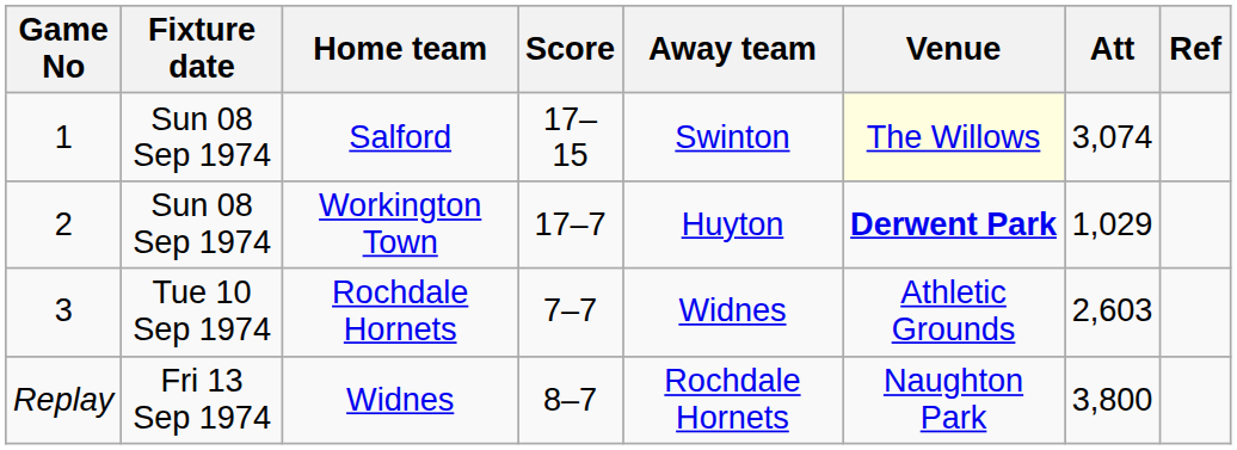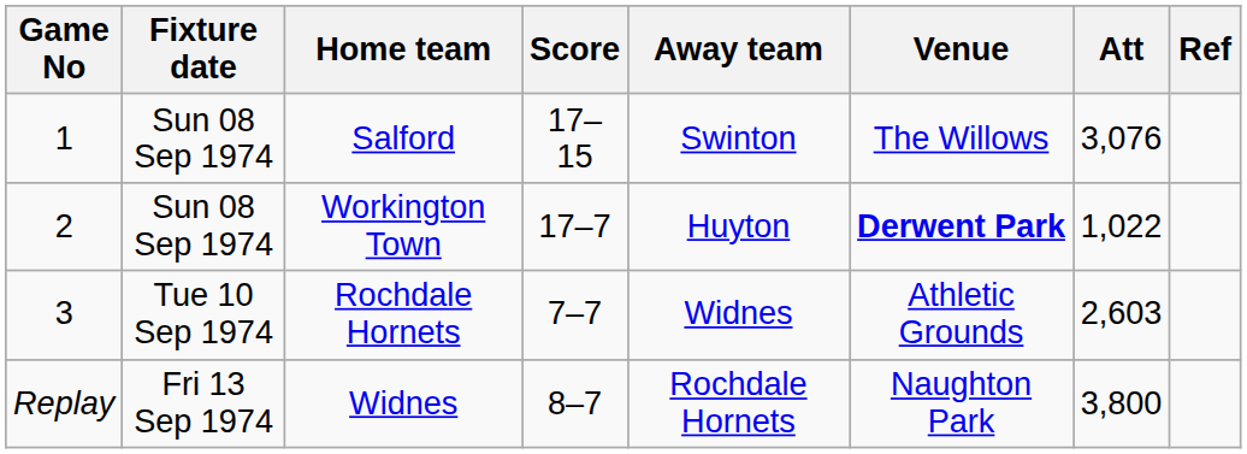 <table class="wikitable" style="text-align:center;">
 <tr>
 <th width=20 abbr="No">Game No</th>
 <th width=100 abbr="Date">Fixture date</th>
 <th width=150 abbr="Home team">Home team</th>
 <th width=40 abbr="Score">Score</th>
 <th width=150 abbr="Away team">Away team</th>
 <th width=150 abbr="Venue">Venue</th>
 <th width=30 abbr="Att">Att</th>
 <th width=30 abbr="Ref">Ref</th>
 </tr>
 <tr>
 <td>1</td>
 <td>Sun 08 Sep 1974</td>
 <td><a href='#'>Salford</a></td>
 <td>17–15</td>
 <td><a href='#'>Swinton</a></td>
-<td style="background: lightyellow;"><a href='#'>The Willows</a></td>
-<td>3,074</td>
+<td><a href='#'>The Willows</a></td>
+<td>3,076</td>
 <td></td>
 </tr>
 <tr>
 <td>2</td>
 <td>Sun 08 Sep 1974</td>
 <td><a href='#'>Workington Town</a></td>
 <td>17–7</td>
 <td><a href='#'>Huyton</a></td>
 <td><strong><a href='#'>Derwent Park</a></strong></td>
-<td>1,029</td>
+<td>1,022</td>
 <td></td>
 </tr>
 <tr>
 <td>3</td>
 <td>Tue 10 Sep 1974</td>
 <td><a href='#'>Rochdale Hornets</a></td>
 <td>7–7</td>
 <td><a href='#'>Widnes</a></td>
 <td><a href='#'>Athletic Grounds</a></td>
 <td>2,603</td>
 <td></td>
 </tr>
 <tr>
 <td><em>Replay</em></td>
 <td>Fri 13 Sep 1974</td>
 <td><a href='#'>Widnes</a></td>
 <td>8–7</td>
 <td><a href='#'>Rochdale Hornets</a></td>
 <td><a href='#'>Naughton Park</a></td>
 <td>3,800</td>
 <td></td>
 </tr>
 </table>
